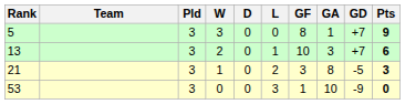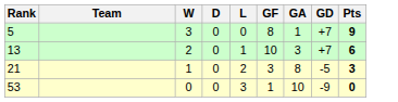 <table class=wikitable style="text-align:center">
 <tr>
 <th width="30">Rank</th>
 <th width="180">Team</th>
-<th width="30">Pld</th>
 <th width="30">W</th>
 <th width="30">D</th>
 <th width="30">L</th>
 <th width="30">GF</th>
 <th width="30">GA</th>
 <th width="30">GD</th>
 <th width="30">Pts</th>
 </tr>
 <tr bgcolor=ccffcc>
 <td align=left>5</td>
 <td align=left></td>
 <td>3</td>
-<td>3</td>
 <td>0</td>
 <td>0</td>
 <td>8</td>
 <td>1</td>
 <td>+7</td>
 <td><strong>9</strong></td>
 </tr>
 <tr bgcolor=ccffcc>
 <td align=left>13</td>
 <td align=left></td>
-<td>3</td>
 <td>2</td>
 <td>0</td>
 <td>1</td>
 <td>10</td>
 <td>3</td>
 <td>+7</td>
 <td><strong>6</strong></td>
 </tr>
 <tr bgcolor="#ffffcc">
 <td align=left>21</td>
 <td align=left></td>
-<td>3</td>
 <td>1</td>
 <td>0</td>
 <td>2</td>
 <td>3</td>
 <td>8</td>
 <td>-5</td>
 <td><strong>3</strong></td>
 </tr>
 <tr bgcolor="#ffffcc">
 <td align=left>53</td>
 <td align=left></td>
-<td>3</td>
 <td>0</td>
 <td>0</td>
 <td>3</td>
 <td>1</td>
 <td>10</td>
 <td>-9</td>
 <td><strong>0</strong></td>
 </tr>
 </table>
